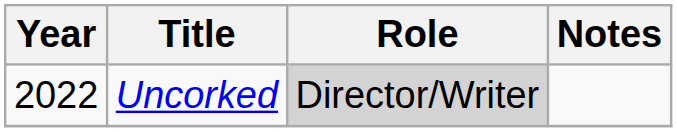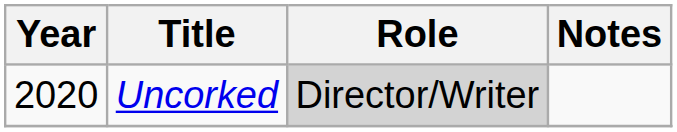 <table class="wikitable sortable">
 <tr>
 <th>Year</th>
 <th>Title</th>
 <th>Role</th>
 <th class="unsortable">Notes</th>
 </tr>
 <tr>
-<td>2022</td>
+<td>2020</td>
 <td><em><a href='#'>Uncorked</a></em></td>
 <td style="background: lightgrey;">Director/Writer</td>
 <td></td>
 </tr>
 <tr>
 </tr>
 </table>
